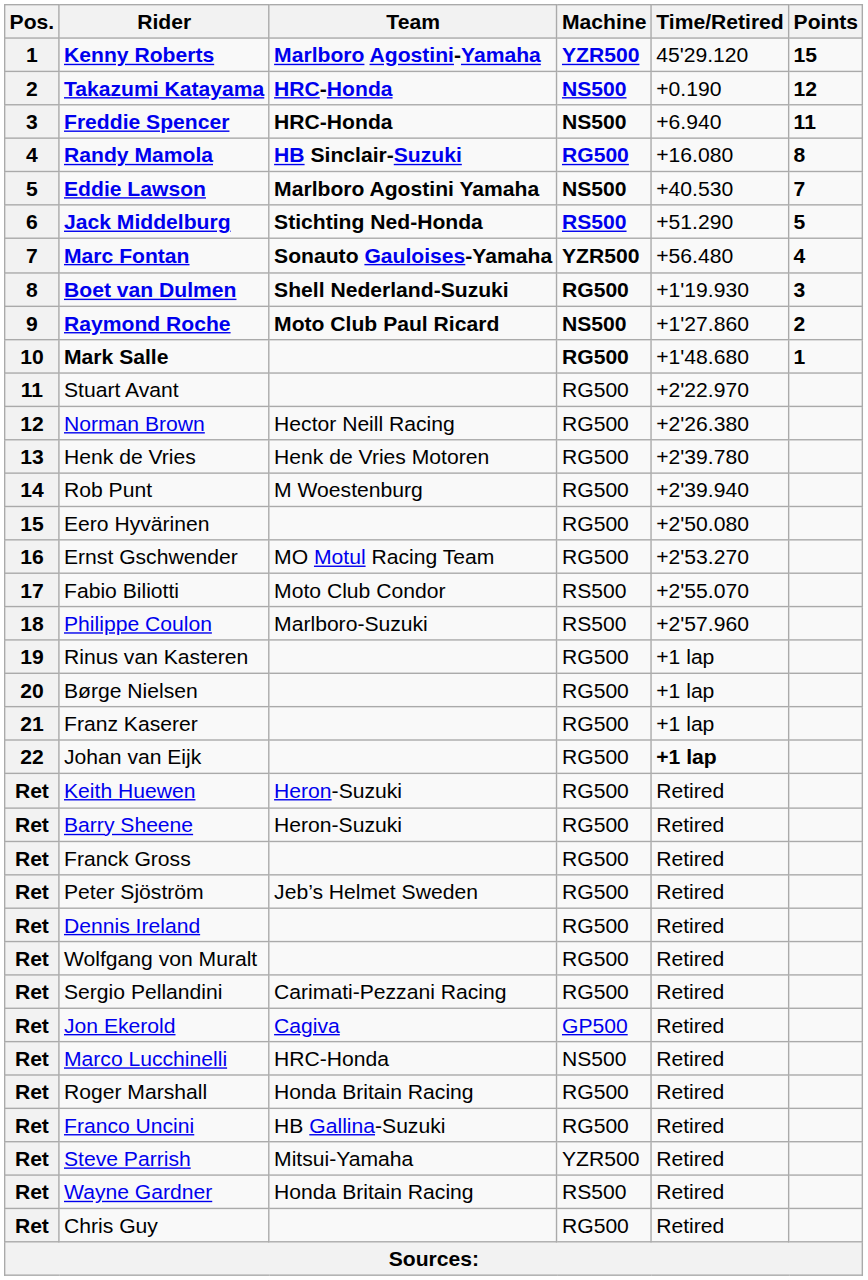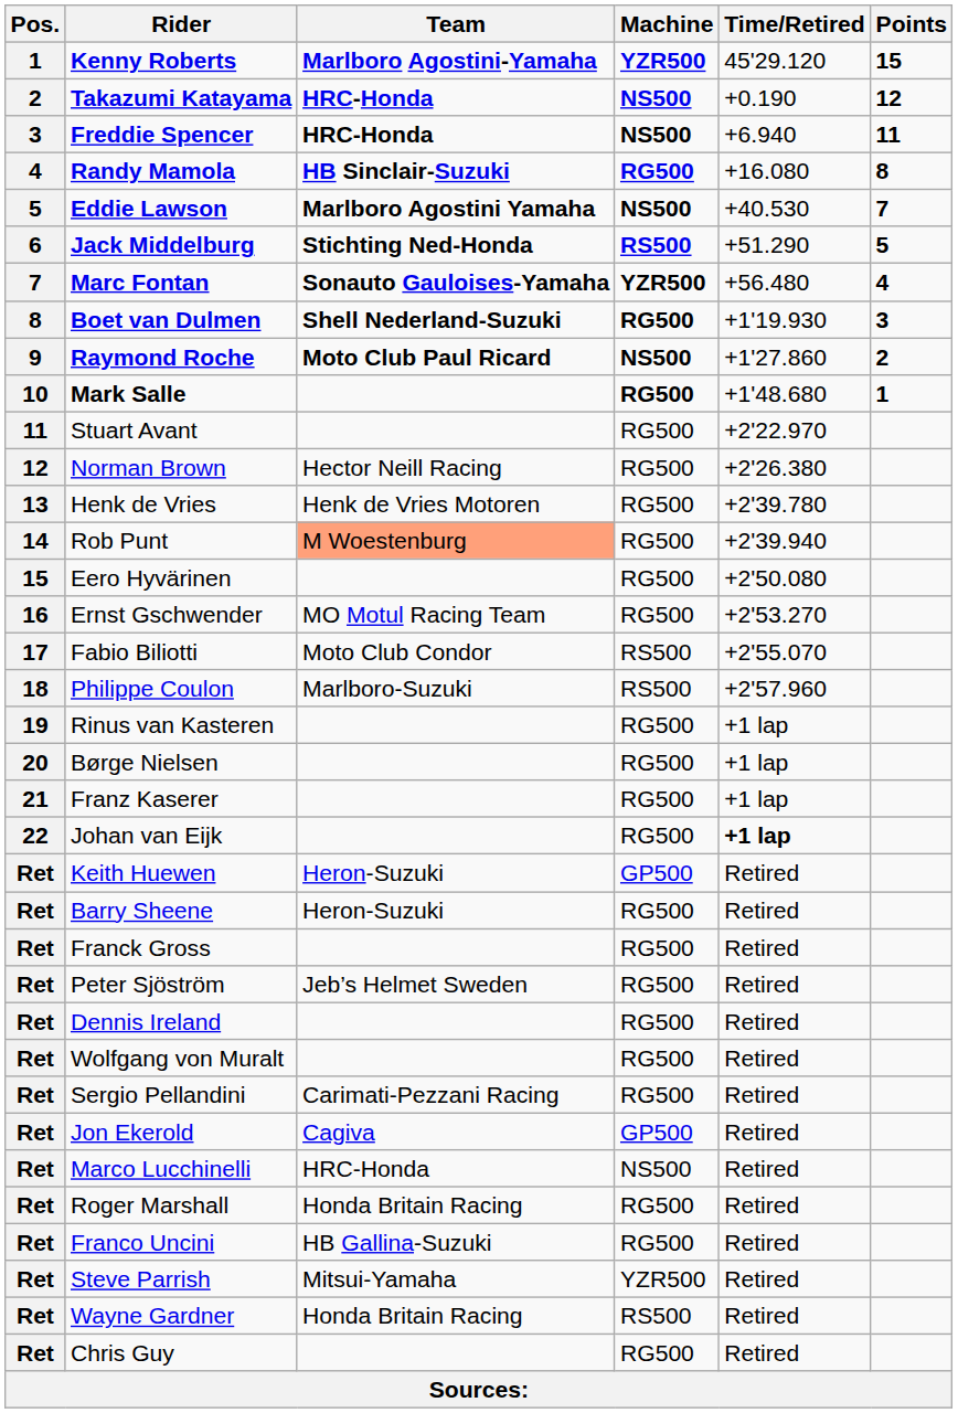 <table class="wikitable" style="font-size: 95%;">
 <tr>
 <th>Pos.</th>
 <th>Rider</th>
 <th>Team</th>
 <th>Machine</th>
 <th>Time/Retired</th>
 <th>Points</th>
 </tr>
 <tr>
 <th>1</th>
 <td> <strong><a href='#'>Kenny Roberts</a></strong></td>
 <td><strong><a href='#'>Marlboro</a> <a href='#'>Agostini</a>-<a href='#'>Yamaha</a></strong></td>
 <td><strong><a href='#'>YZR500</a></strong></td>
 <td>45'29.120</td>
 <td><strong>15</strong></td>
 </tr>
 <tr>
 <th>2</th>
 <td> <strong><a href='#'>Takazumi Katayama</a></strong></td>
 <td><strong><a href='#'>HRC</a>-<a href='#'>Honda</a></strong></td>
 <td><strong><a href='#'>NS500</a></strong></td>
 <td>+0.190</td>
 <td><strong>12</strong></td>
 </tr>
 <tr>
 <th>3</th>
 <td> <strong><a href='#'>Freddie Spencer</a></strong></td>
 <td><strong>HRC-Honda</strong></td>
 <td><strong>NS500</strong></td>
 <td>+6.940</td>
 <td><strong>11</strong></td>
 </tr>
 <tr>
 <th>4</th>
 <td> <strong><a href='#'>Randy Mamola</a></strong></td>
 <td><strong><a href='#'>HB</a> Sinclair-<a href='#'>Suzuki</a></strong></td>
 <td><strong><a href='#'>RG500</a></strong></td>
 <td>+16.080</td>
 <td><strong>8</strong></td>
 </tr>
 <tr>
 <th>5</th>
 <td> <strong><a href='#'>Eddie Lawson</a></strong></td>
 <td><strong>Marlboro Agostini Yamaha</strong></td>
 <td><strong>NS500</strong></td>
 <td>+40.530</td>
 <td><strong>7</strong></td>
 </tr>
 <tr>
 <th>6</th>
 <td> <strong><a href='#'>Jack Middelburg</a></strong></td>
 <td><strong>Stichting Ned-Honda</strong></td>
 <td><strong><a href='#'>RS500</a></strong></td>
 <td>+51.290</td>
 <td><strong>5</strong></td>
 </tr>
 <tr>
 <th>7</th>
 <td> <strong><a href='#'>Marc Fontan</a></strong></td>
 <td><strong>Sonauto <a href='#'>Gauloises</a>-Yamaha</strong></td>
 <td><strong>YZR500</strong></td>
 <td>+56.480</td>
 <td><strong>4</strong></td>
 </tr>
 <tr>
 <th>8</th>
 <td> <strong><a href='#'>Boet van Dulmen</a></strong></td>
 <td><strong>Shell Nederland-Suzuki</strong></td>
 <td><strong>RG500</strong></td>
 <td>+1'19.930</td>
 <td><strong>3</strong></td>
 </tr>
 <tr>
 <th>9</th>
 <td> <strong><a href='#'>Raymond Roche</a></strong></td>
 <td><strong>Moto Club Paul Ricard</strong></td>
 <td><strong>NS500</strong></td>
 <td>+1'27.860</td>
 <td><strong>2</strong></td>
 </tr>
 <tr>
 <th>10</th>
 <td> <strong>Mark Salle</strong></td>
 <td></td>
 <td><strong>RG500</strong></td>
 <td>+1'48.680</td>
 <td><strong>1</strong></td>
 </tr>
 <tr>
 <th>11</th>
 <td> Stuart Avant</td>
 <td></td>
 <td>RG500</td>
 <td>+2'22.970</td>
 <td></td>
 </tr>
 <tr>
 <th>12</th>
 <td> <a href='#'>Norman Brown</a></td>
 <td>Hector Neill Racing</td>
 <td>RG500</td>
 <td>+2'26.380</td>
 <td></td>
 </tr>
 <tr>
 <th>13</th>
 <td> Henk de Vries</td>
 <td>Henk de Vries Motoren</td>
 <td>RG500</td>
 <td>+2'39.780</td>
 <td></td>
 </tr>
 <tr>
 <th>14</th>
 <td> Rob Punt</td>
-<td>M Woestenburg</td>
+<td style="background: lightsalmon;">M Woestenburg</td>
 <td>RG500</td>
 <td>+2'39.940</td>
 <td></td>
 </tr>
 <tr>
 <th>15</th>
 <td> Eero Hyvärinen</td>
 <td></td>
 <td>RG500</td>
 <td>+2'50.080</td>
 <td></td>
 </tr>
 <tr>
 <th>16</th>
 <td> Ernst Gschwender</td>
 <td>MO <a href='#'>Motul</a> Racing Team</td>
 <td>RG500</td>
 <td>+2'53.270</td>
 <td></td>
 </tr>
 <tr>
 <th>17</th>
 <td> Fabio Biliotti</td>
 <td>Moto Club Condor</td>
 <td>RS500</td>
 <td>+2'55.070</td>
 <td></td>
 </tr>
 <tr>
 <th>18</th>
 <td> <a href='#'>Philippe Coulon</a></td>
 <td>Marlboro-Suzuki</td>
 <td>RS500</td>
 <td>+2'57.960</td>
 <td></td>
 </tr>
 <tr>
 <th>19</th>
 <td> Rinus van Kasteren</td>
 <td></td>
 <td>RG500</td>
 <td>+1 lap</td>
 <td></td>
 </tr>
 <tr>
 <th>20</th>
 <td> Børge Nielsen</td>
 <td></td>
 <td>RG500</td>
 <td>+1 lap</td>
 <td></td>
 </tr>
 <tr>
 <th>21</th>
 <td> Franz Kaserer</td>
 <td></td>
 <td>RG500</td>
 <td>+1 lap</td>
 <td></td>
 </tr>
 <tr>
 <th>22</th>
 <td> Johan van Eijk</td>
 <td></td>
 <td>RG500</td>
 <td><strong>+1 lap</strong></td>
 <td></td>
 </tr>
 <tr>
 <th>Ret</th>
 <td> <a href='#'>Keith Huewen</a></td>
 <td><a href='#'>Heron</a>-Suzuki</td>
-<td>RG500</td>
+<td><a href='#'>GP500</a></td>
 <td>Retired</td>
 <td></td>
 </tr>
 <tr>
 <th>Ret</th>
 <td> <a href='#'>Barry Sheene</a></td>
 <td>Heron-Suzuki</td>
 <td>RG500</td>
 <td>Retired</td>
 <td></td>
 </tr>
 <tr>
 <th>Ret</th>
 <td> Franck Gross</td>
 <td></td>
 <td>RG500</td>
 <td>Retired</td>
 <td></td>
 </tr>
 <tr>
 <th>Ret</th>
 <td> Peter Sjöström</td>
 <td>Jeb’s Helmet Sweden</td>
 <td>RG500</td>
 <td>Retired</td>
 <td></td>
 </tr>
 <tr>
 <th>Ret</th>
 <td> <a href='#'>Dennis Ireland</a></td>
 <td></td>
 <td>RG500</td>
 <td>Retired</td>
 <td></td>
 </tr>
 <tr>
 <th>Ret</th>
 <td> Wolfgang von Muralt</td>
 <td></td>
 <td>RG500</td>
 <td>Retired</td>
 <td></td>
 </tr>
 <tr>
 <th>Ret</th>
 <td> Sergio Pellandini</td>
 <td>Carimati-Pezzani Racing</td>
 <td>RG500</td>
 <td>Retired</td>
 <td></td>
 </tr>
 <tr>
 <th>Ret</th>
 <td> <a href='#'>Jon Ekerold</a></td>
 <td><a href='#'>Cagiva</a></td>
 <td><a href='#'>GP500</a></td>
 <td>Retired</td>
 <td></td>
 </tr>
 <tr>
 <th>Ret</th>
 <td> <a href='#'>Marco Lucchinelli</a></td>
 <td>HRC-Honda</td>
 <td>NS500</td>
 <td>Retired</td>
 <td></td>
 </tr>
 <tr>
 <th>Ret</th>
 <td> Roger Marshall</td>
 <td>Honda Britain Racing</td>
 <td>RG500</td>
 <td>Retired</td>
 <td></td>
 </tr>
 <tr>
 <th>Ret</th>
 <td> <a href='#'>Franco Uncini</a></td>
 <td>HB <a href='#'>Gallina</a>-Suzuki</td>
 <td>RG500</td>
 <td>Retired</td>
 <td></td>
 </tr>
 <tr>
 <th>Ret</th>
 <td> <a href='#'>Steve Parrish</a></td>
 <td>Mitsui-Yamaha</td>
 <td>YZR500</td>
 <td>Retired</td>
 <td></td>
 </tr>
 <tr>
 <th>Ret</th>
 <td> <a href='#'>Wayne Gardner</a></td>
 <td>Honda Britain Racing</td>
 <td>RS500</td>
 <td>Retired</td>
 <td></td>
 </tr>
 <tr>
 <th>Ret</th>
 <td> Chris Guy</td>
 <td></td>
 <td>RG500</td>
 <td>Retired</td>
 <td></td>
 </tr>
 <tr>
 <th colspan=8>Sources: </th>
 </tr>
 </table>
